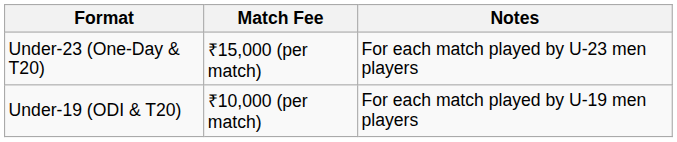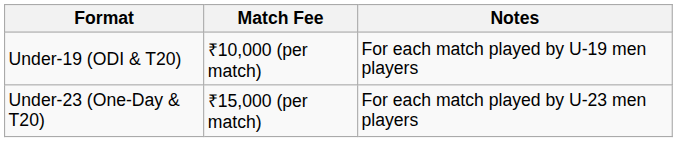 <table class="wikitable">
 <tr>
 <th>Format</th>
 <th>Match Fee</th>
 <th>Notes</th>
 </tr>
 <tr>
+<td>Under-19 (ODI & T20)</td>
+<td>₹10,000 (per match)</td>
+<td>For each match played by U-19 men players</td>
+</tr>
+<tr>
 <td>Under-23 (One-Day & T20)</td>
 <td>₹15,000 (per match)</td>
 <td>For each match played by U-23 men players</td>
 </tr>
-<tr>
-<td>Under-19 (ODI & T20)</td>
-<td>₹10,000 (per match)</td>
-<td>For each match played by U-19 men players</td>
-</tr>
 </table>
